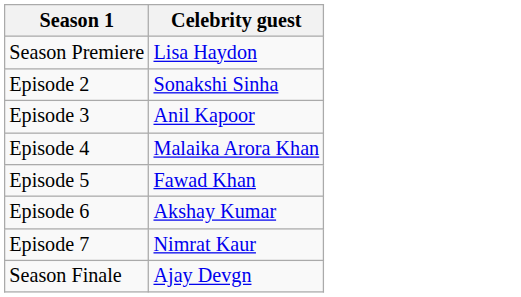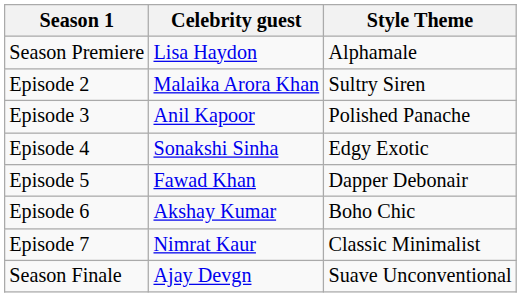 <table class="wikitable">
 <tr>
 <th>Season 1</th>
 <th>Celebrity guest</th>
+<th>Style Theme</th>
 </tr>
 <tr>
 <td>Season Premiere</td>
 <td><a href='#'>Lisa Haydon</a></td>
+<td>Alphamale</td>
 </tr>
 <tr>
 <td>Episode 2</td>
-<td><a href='#'>Sonakshi Sinha</a></td>
+<td><a href='#'>Malaika Arora Khan</a></td>
+<td>Sultry Siren</td>
 </tr>
 <tr>
 <td>Episode 3</td>
 <td><a href='#'>Anil Kapoor</a></td>
+<td>Polished Panache</td>
 </tr>
 <tr>
 <td>Episode 4</td>
-<td><a href='#'>Malaika Arora Khan</a></td>
+<td><a href='#'>Sonakshi Sinha</a></td>
+<td>Edgy Exotic</td>
 </tr>
 <tr>
 <td>Episode 5</td>
 <td><a href='#'>Fawad Khan</a></td>
+<td>Dapper Debonair</td>
 </tr>
 <tr>
 <td>Episode 6</td>
 <td><a href='#'>Akshay Kumar</a></td>
+<td>Boho Chic</td>
 </tr>
 <tr>
 <td>Episode 7</td>
 <td><a href='#'>Nimrat Kaur</a></td>
+<td>Classic Minimalist</td>
 </tr>
 <tr>
 <td>Season Finale</td>
 <td><a href='#'>Ajay Devgn</a></td>
+<td>Suave Unconventional</td>
 </tr>
 </table>
